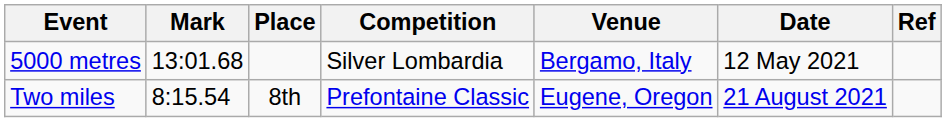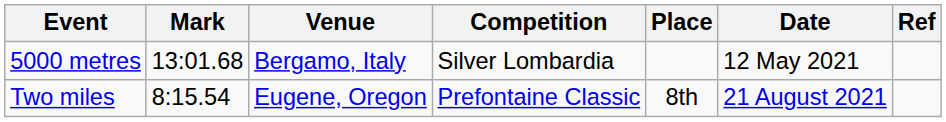 <table class="wikitable">
 <tr>
 <th>Event</th>
 <th>Mark</th>
+<th>Venue</th>
+<th>Competition</th>
 <th>Place</th>
-<th>Competition</th>
-<th>Venue</th>
 <th>Date</th>
 <th>Ref</th>
 </tr>
 <tr>
 <td><a href='#'>5000 metres</a></td>
 <td>13:01.68</td>
+<td><a href='#'>Bergamo, Italy</a></td>
+<td>Silver Lombardia</td>
 <td style="text-align:center"></td>
-<td>Silver Lombardia</td>
-<td><a href='#'>Bergamo, Italy</a></td>
 <td>12 May 2021</td>
 <td></td>
 </tr>
 <tr>
 <td><a href='#'>Two miles</a></td>
 <td>8:15.54</td>
+<td><a href='#'>Eugene, Oregon</a></td>
+<td><a href='#'>Prefontaine Classic</a></td>
 <td style="text-align:center">8th</td>
-<td><a href='#'>Prefontaine Classic</a></td>
-<td><a href='#'>Eugene, Oregon</a></td>
 <td><a href='#'>21 August 2021</a></td>
 <td></td>
 </tr>
 </table>
